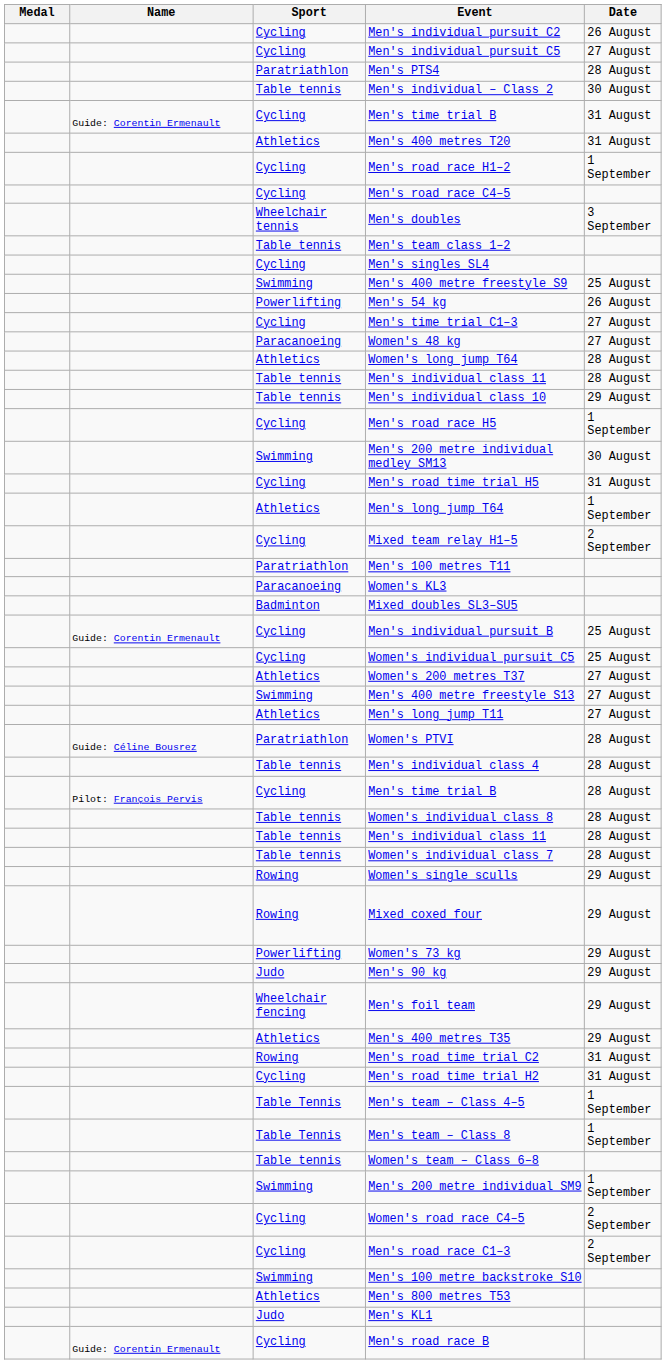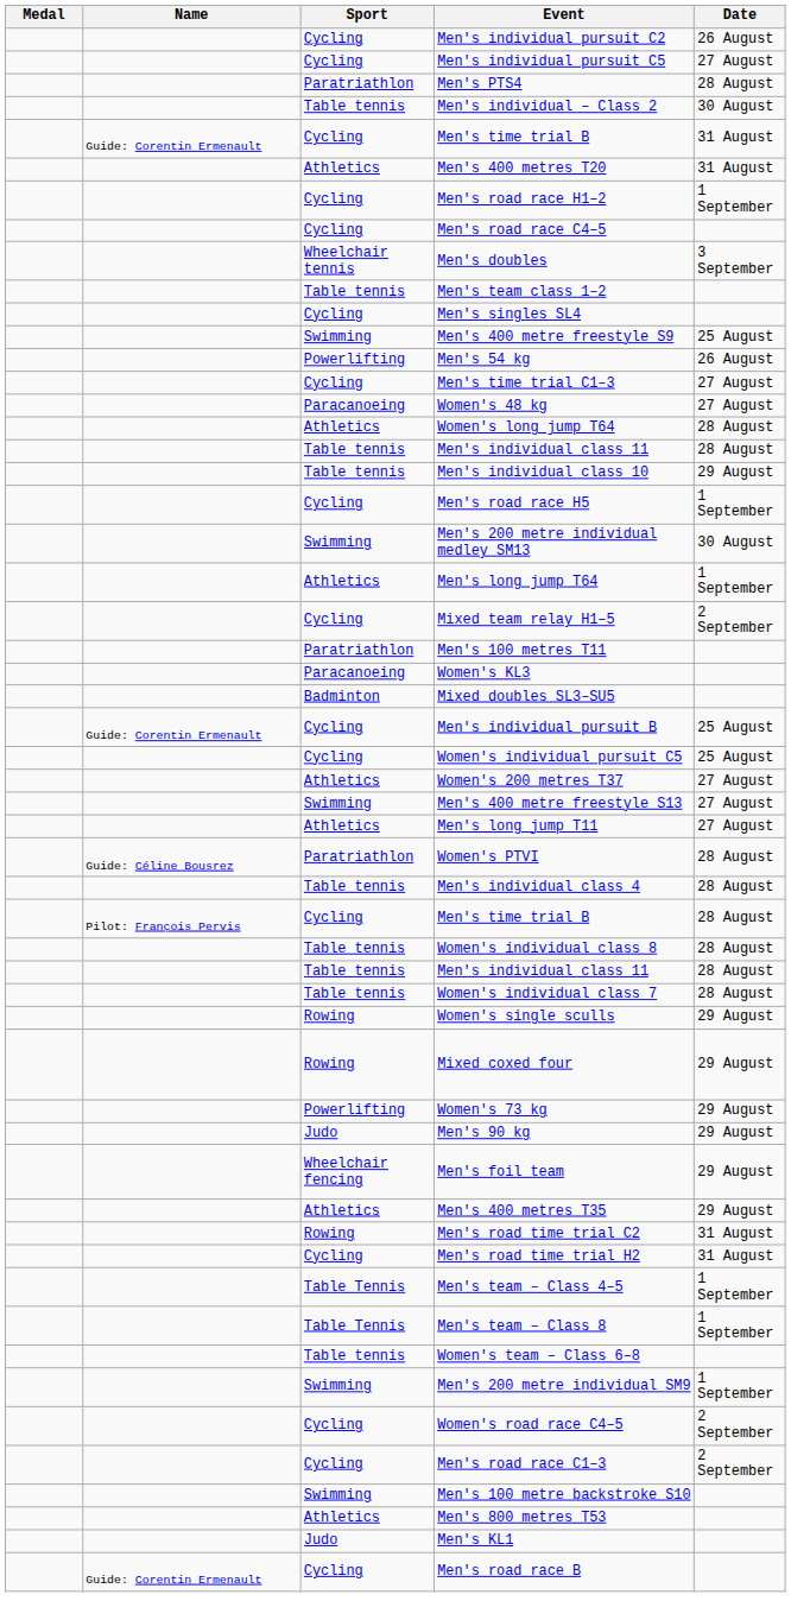 <table class="wikitable sortable" style="font-size:95%">
 <tr>
 <th style="width:5em">Medal</th>
 <th style="width:15em">Name</th>
 <th style="width:9em">Sport</th>
 <th style="width:18em">Event</th>
 <th style="width:6em">Date</th>
 </tr>
 <tr>
 <td></td>
 <td></td>
 <td><a href='#'>Cycling</a></td>
 <td><a href='#'>Men's individual pursuit C2</a></td>
 <td>26 August</td>
 </tr>
 <tr>
 <td></td>
 <td></td>
 <td><a href='#'>Cycling</a></td>
 <td><a href='#'>Men's individual pursuit C5</a></td>
 <td>27 August</td>
 </tr>
 <tr>
 <td></td>
 <td></td>
 <td><a href='#'>Paratriathlon</a></td>
 <td><a href='#'>Men's PTS4</a></td>
 <td>28 August</td>
 </tr>
 <tr>
 <td></td>
 <td></td>
 <td><a href='#'>Table tennis</a></td>
 <td><a href='#'>Men's individual – Class 2</a></td>
 <td>30 August</td>
 </tr>
 <tr>
 <td></td>
 <td><br><small>Guide: <a href='#'>Corentin Ermenault</a></small></td>
 <td><a href='#'>Cycling</a></td>
 <td><a href='#'>Men's time trial B</a></td>
 <td>31 August</td>
 </tr>
 <tr>
 <td></td>
 <td></td>
 <td><a href='#'>Athletics</a></td>
 <td><a href='#'>Men's 400 metres T20</a></td>
 <td>31 August</td>
 </tr>
 <tr>
 <td></td>
 <td></td>
 <td><a href='#'>Cycling</a></td>
 <td><a href='#'>Men's road race H1–2</a></td>
 <td>1 September</td>
 </tr>
 <tr>
 <td></td>
 <td></td>
 <td><a href='#'>Cycling</a></td>
 <td><a href='#'>Men's road race C4–5</a></td>
 <td></td>
 </tr>
 <tr>
 <td></td>
 <td><br></td>
 <td><a href='#'>Wheelchair tennis</a></td>
 <td><a href='#'>Men's doubles</a></td>
 <td>3 September</td>
 </tr>
 <tr>
 <td></td>
 <td><br></td>
 <td><a href='#'>Table tennis</a></td>
 <td><a href='#'>Men's team class 1–2</a></td>
 <td></td>
 </tr>
 <tr>
 <td></td>
 <td></td>
 <td><a href='#'>Cycling</a></td>
 <td><a href='#'>Men's singles SL4</a></td>
 <td></td>
 </tr>
 <tr>
 <td></td>
 <td></td>
 <td><a href='#'>Swimming</a></td>
 <td><a href='#'>Men's 400 metre freestyle S9</a></td>
 <td>25 August</td>
 </tr>
 <tr>
 <td></td>
 <td></td>
 <td><a href='#'>Powerlifting</a></td>
 <td><a href='#'>Men's 54 kg</a></td>
 <td>26 August</td>
 </tr>
 <tr>
 <td></td>
 <td></td>
 <td><a href='#'>Cycling</a></td>
 <td><a href='#'>Men's time trial C1–3</a></td>
 <td>27 August</td>
 </tr>
 <tr>
 <td></td>
 <td></td>
 <td><a href='#'>Paracanoeing</a></td>
 <td><a href='#'>Women's 48 kg</a></td>
 <td>27 August</td>
 </tr>
 <tr>
 <td></td>
 <td></td>
 <td><a href='#'>Athletics</a></td>
 <td><a href='#'>Women's long jump T64</a></td>
 <td>28 August</td>
 </tr>
 <tr>
 <td></td>
 <td></td>
 <td><a href='#'>Table tennis</a></td>
 <td><a href='#'>Men's individual class 11</a></td>
 <td>28 August</td>
 </tr>
 <tr>
 <td></td>
 <td></td>
 <td><a href='#'>Table tennis</a></td>
 <td><a href='#'>Men's individual class 10</a></td>
 <td>29 August</td>
 </tr>
 <tr>
 <td></td>
 <td></td>
 <td><a href='#'>Cycling</a></td>
 <td><a href='#'>Men's road race H5</a></td>
 <td>1 September</td>
 </tr>
 <tr>
 <td></td>
 <td></td>
 <td><a href='#'>Swimming</a></td>
 <td><a href='#'>Men's 200 metre individual medley SM13</a></td>
 <td>30 August</td>
-</tr>
-<tr>
-<td></td>
-<td></td>
-<td><a href='#'>Cycling</a></td>
-<td><a href='#'>Men's road time trial H5</a></td>
-<td>31 August</td>
 </tr>
 <tr>
 <td></td>
 <td></td>
 <td><a href='#'>Athletics</a></td>
 <td><a href='#'>Men's long jump T64</a></td>
 <td>1 September</td>
 </tr>
 <tr>
 <td></td>
 <td><br><br></td>
 <td><a href='#'>Cycling</a></td>
 <td><a href='#'>Mixed team relay H1–5</a></td>
 <td>2 September</td>
 </tr>
 <tr>
 <td></td>
 <td></td>
 <td><a href='#'>Paratriathlon</a></td>
 <td><a href='#'>Men's 100 metres T11</a></td>
 <td></td>
 </tr>
 <tr>
 <td></td>
 <td></td>
 <td><a href='#'>Paracanoeing</a></td>
 <td><a href='#'>Women's KL3</a></td>
 <td></td>
 </tr>
 <tr>
 <td></td>
 <td><br></td>
 <td><a href='#'>Badminton</a></td>
 <td><a href='#'>Mixed doubles SL3–SU5</a></td>
 <td></td>
 </tr>
 <tr>
 <td></td>
 <td><br><small>Guide: <a href='#'>Corentin Ermenault</a></small></td>
 <td><a href='#'>Cycling</a></td>
 <td><a href='#'>Men's individual pursuit B</a></td>
 <td>25 August</td>
 </tr>
 <tr>
 <td></td>
 <td></td>
 <td><a href='#'>Cycling</a></td>
 <td><a href='#'>Women's individual pursuit C5</a></td>
 <td>25 August</td>
 </tr>
 <tr>
 <td></td>
 <td></td>
 <td><a href='#'>Athletics</a></td>
 <td><a href='#'>Women's 200 metres T37</a></td>
 <td>27 August</td>
 </tr>
 <tr>
 <td></td>
 <td></td>
 <td><a href='#'>Swimming</a></td>
 <td><a href='#'>Men's 400 metre freestyle S13</a></td>
 <td>27 August</td>
 </tr>
 <tr>
 <td></td>
 <td></td>
 <td><a href='#'>Athletics</a></td>
 <td><a href='#'>Men's long jump T11</a></td>
 <td>27 August</td>
 </tr>
 <tr>
 <td></td>
 <td><br><small>Guide: <a href='#'>Céline Bousrez</a></small></td>
 <td><a href='#'>Paratriathlon</a></td>
 <td><a href='#'>Women's PTVI</a></td>
 <td>28 August</td>
 </tr>
 <tr>
 <td></td>
 <td></td>
 <td><a href='#'>Table tennis</a></td>
 <td><a href='#'>Men's individual class 4</a></td>
 <td>28 August</td>
 </tr>
 <tr>
 <td></td>
 <td><br><small>Pilot: <a href='#'>François Pervis</a></small></td>
 <td><a href='#'>Cycling</a></td>
 <td><a href='#'>Men's time trial B</a></td>
 <td>28 August</td>
 </tr>
 <tr>
 <td></td>
 <td></td>
 <td><a href='#'>Table tennis</a></td>
 <td><a href='#'>Women's individual class 8</a></td>
 <td>28 August</td>
 </tr>
 <tr>
 <td></td>
 <td></td>
 <td><a href='#'>Table tennis</a></td>
 <td><a href='#'>Men's individual class 11</a></td>
 <td>28 August</td>
 </tr>
 <tr>
 <td></td>
 <td></td>
 <td><a href='#'>Table tennis</a></td>
 <td><a href='#'>Women's individual class 7</a></td>
 <td>28 August</td>
 </tr>
 <tr>
 <td></td>
 <td></td>
 <td><a href='#'>Rowing</a></td>
 <td><a href='#'>Women's single sculls</a></td>
 <td>29 August</td>
 </tr>
 <tr>
 <td></td>
 <td><br><br><br><br></td>
 <td><a href='#'>Rowing</a></td>
 <td><a href='#'>Mixed coxed four</a></td>
 <td>29 August</td>
 </tr>
 <tr>
 <td></td>
 <td></td>
 <td><a href='#'>Powerlifting</a></td>
 <td><a href='#'>Women's 73 kg</a></td>
 <td>29 August</td>
 </tr>
 <tr>
 <td></td>
 <td></td>
 <td><a href='#'>Judo</a></td>
 <td><a href='#'>Men's 90 kg</a></td>
 <td>29 August</td>
 </tr>
 <tr>
 <td></td>
 <td><br><br><br></td>
 <td><a href='#'>Wheelchair fencing</a></td>
 <td><a href='#'>Men's foil team</a></td>
 <td>29 August</td>
 </tr>
 <tr>
 <td></td>
 <td></td>
 <td><a href='#'>Athletics</a></td>
 <td><a href='#'>Men's 400 metres T35</a></td>
 <td>29 August</td>
 </tr>
 <tr>
 <td></td>
 <td></td>
 <td><a href='#'>Rowing</a></td>
 <td><a href='#'>Men's road time trial C2</a></td>
 <td>31 August</td>
 </tr>
 <tr>
 <td></td>
 <td></td>
 <td><a href='#'>Cycling</a></td>
 <td><a href='#'>Men's road time trial H2</a></td>
 <td>31 August</td>
 </tr>
 <tr>
 <td></td>
 <td><br></td>
 <td><a href='#'>Table Tennis</a></td>
 <td><a href='#'>Men's team – Class 4–5</a></td>
 <td>1 September</td>
 </tr>
 <tr>
 <td></td>
 <td><br></td>
 <td><a href='#'>Table Tennis</a></td>
 <td><a href='#'>Men's team – Class 8</a></td>
 <td>1 September</td>
 </tr>
 <tr>
 <td></td>
 <td><br></td>
 <td><a href='#'>Table tennis</a></td>
 <td><a href='#'>Women's team – Class 6–8</a></td>
 <td></td>
 </tr>
 <tr>
 <td></td>
 <td></td>
 <td><a href='#'>Swimming</a></td>
 <td><a href='#'>Men's 200  metre individual SM9</a></td>
 <td>1 September</td>
 </tr>
 <tr>
 <td></td>
 <td></td>
 <td><a href='#'>Cycling</a></td>
 <td><a href='#'>Women's road race C4–5</a></td>
 <td>2 September</td>
 </tr>
 <tr>
 <td></td>
 <td></td>
 <td><a href='#'>Cycling</a></td>
 <td><a href='#'>Men's road race C1–3</a></td>
 <td>2 September</td>
 </tr>
 <tr>
 <td></td>
 <td></td>
 <td><a href='#'>Swimming</a></td>
 <td><a href='#'>Men's 100 metre backstroke S10</a></td>
 <td></td>
 </tr>
 <tr>
 <td></td>
 <td></td>
 <td><a href='#'>Athletics</a></td>
 <td><a href='#'>Men's 800 metres T53</a></td>
 <td></td>
 </tr>
 <tr>
 <td></td>
 <td></td>
 <td><a href='#'>Judo</a></td>
 <td><a href='#'>Men's KL1</a></td>
 <td></td>
 </tr>
 <tr>
 <td></td>
 <td><br><small>Guide: <a href='#'>Corentin Ermenault</a></small></td>
 <td><a href='#'>Cycling</a></td>
 <td><a href='#'>Men's road race B</a></td>
 <td></td>
 </tr>
 </table>
